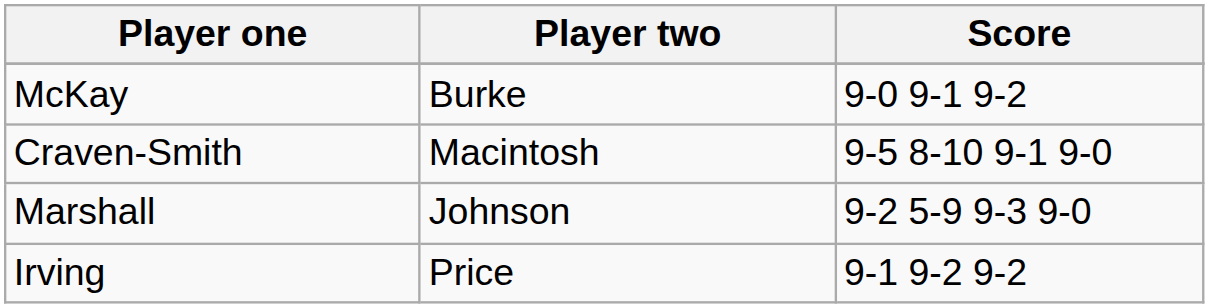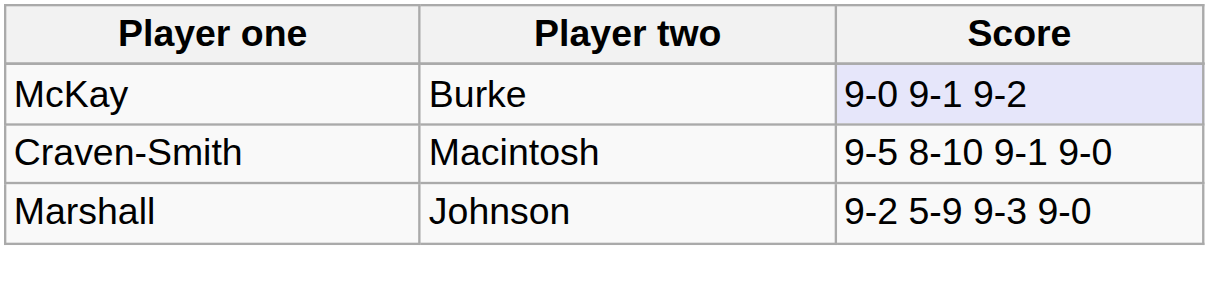 <table class="wikitable">
 <tr>
 <th width=170>Player one</th>
 <th width=170>Player two</th>
 <th width=150>Score</th>
 </tr>
 <tr>
 </tr>
 <tr>
 <td> McKay</td>
 <td> Burke</td>
-<td>9-0 9-1 9-2</td>
+<td style="background: lavender;">9-0 9-1 9-2</td>
 </tr>
 <tr>
 <td> Craven-Smith</td>
 <td> Macintosh</td>
 <td>9-5 8-10 9-1 9-0</td>
 </tr>
 <tr>
 <td> Marshall</td>
 <td> Johnson</td>
 <td>9-2 5-9 9-3 9-0</td>
 </tr>
-<tr>
-<td> Irving</td>
-<td> Price</td>
-<td>9-1 9-2 9-2</td>
-</tr>
 </table>
